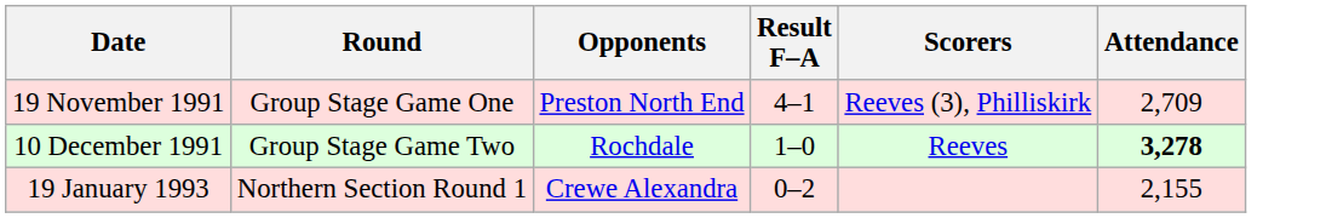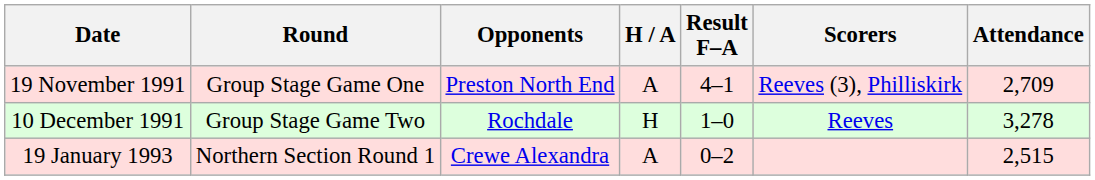 <table class="wikitable" style="text-align:center">
 <tr>
 <th>Date</th>
 <th>Round</th>
 <th>Opponents</th>
+<th>H / A</th>
 <th>Result<br>F–A</th>
 <th>Scorers</th>
 <th>Attendance</th>
 </tr>
 <tr bgcolor="#ffdddd">
 <td>19 November 1991</td>
 <td>Group Stage Game One</td>
 <td><a href='#'>Preston North End</a></td>
+<td>A</td>
 <td>4–1</td>
 <td><a href='#'>Reeves</a> (3), <a href='#'>Philliskirk</a></td>
 <td>2,709</td>
 </tr>
 <tr bgcolor="#ddffdd">
 <td>10 December 1991</td>
 <td>Group Stage Game Two</td>
 <td><a href='#'>Rochdale</a></td>
+<td>H</td>
 <td>1–0</td>
 <td><a href='#'>Reeves</a></td>
-<td><strong>3,278</strong></td>
+<td>3,278</td>
 </tr>
 <tr bgcolor="#ffdddd">
 <td>19 January 1993</td>
 <td>Northern Section Round 1</td>
 <td><a href='#'>Crewe Alexandra</a></td>
+<td>A</td>
 <td>0–2</td>
 <td></td>
-<td>2,155</td>
+<td>2,515</td>
 </tr>
 </table>
